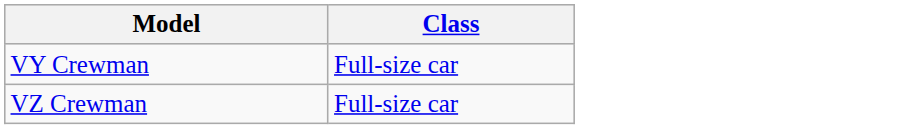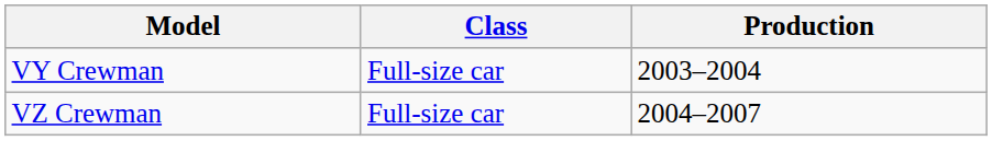 <table class="wikitable">
 <tr>
 <th style="width:200px;">Model</th>
 <th style="width:150px;"><a href='#'>Class</a></th>
+<th style="width:200px;">Production</th>
 </tr>
 <tr>
 <td valign="top"><a href='#'>VY Crewman</a></td>
 <td valign="top"><a href='#'>Full-size car</a></td>
+<td valign="top">2003–2004</td>
 </tr>
 <tr>
 <td valign="top"><a href='#'>VZ Crewman</a></td>
 <td valign="top"><a href='#'>Full-size car</a></td>
+<td valign="top">2004–2007</td>
 </tr>
 </table>
